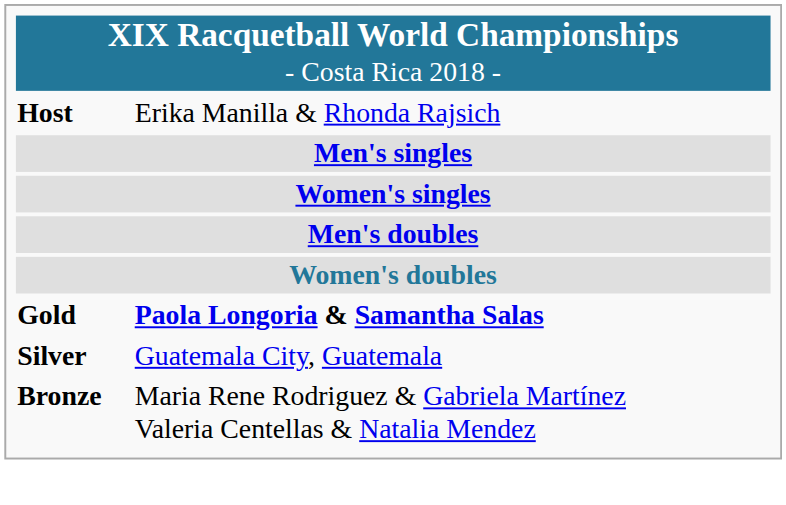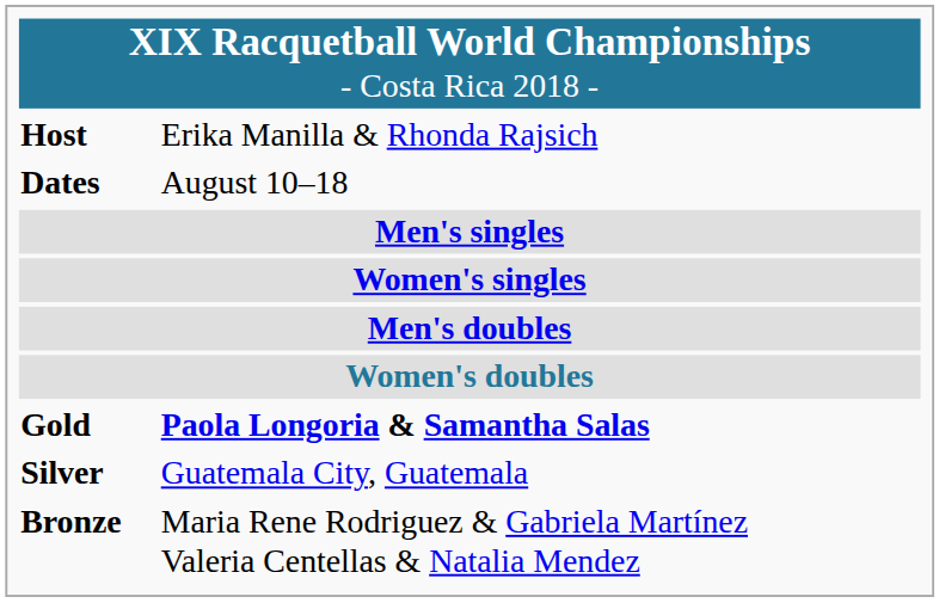 <table class="infobox" style="font-size: 90%; width: 28em;">
 <tr>
 <td colspan="2" style="background: #227799; text-align: center; color:#ffffff;"><big><strong>XIX Racquetball World Championships</strong></big><br>- Costa Rica 2018 -</td>
 </tr>
 <tr style="vertical-align:top;">
 <td><strong>Host</strong></td>
 <td> Erika Manilla & <a href='#'>Rhonda Rajsich</a></td>
+</tr>
+<tr style="vertical-align:top;">
+<td><strong>Dates</strong></td>
+<td>August 10–18</td>
 </tr>
 <tr style="vertical-align:top;">
 <td colspan="2" style="background: #dfdfdf; text-align: center; color:#227799;"><strong><a href='#'>Men's singles</a></strong></td>
 </tr>
 <tr style="vertical-align:top;">
 <td colspan="2" style="background: #dfdfdf; text-align: center; color:#227799;"><strong><a href='#'>Women's singles</a></strong></td>
 </tr>
 <tr style="vertical-align:top;">
 <td colspan="2" style="background: #dfdfdf; text-align: center; color:#227799;"><strong><a href='#'>Men's doubles</a></strong></td>
 </tr>
 <tr style="vertical-align:top;">
 <td colspan="2" style="background: #dfdfdf; text-align: center; color:#227799;"><strong>Women's doubles</strong></td>
 </tr>
 <tr style="vertical-align:top;">
 <td><strong>Gold</strong> </td>
 <td> <strong><a href='#'>Paola Longoria</a> & <a href='#'>Samantha Salas</a></strong></td>
 </tr>
 <tr>
 <td><strong>Silver</strong> </td>
 <td> <a href='#'>Guatemala City</a>, <a href='#'>Guatemala</a></td>
 </tr>
 <tr>
 <td><strong>Bronze</strong> </td>
 <td> Maria Rene Rodriguez & <a href='#'>Gabriela Martínez</a><br> Valeria Centellas & <a href='#'>Natalia Mendez</a></td>
 </tr>
 </table>
